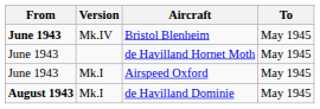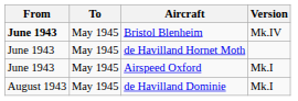 <table class="wikitable">
 <tr>
 <th>From</th>
+<th>To</th>
+<th>Aircraft</th>
 <th>Version</th>
-<th>Aircraft</th>
-<th>To</th>
 </tr>
 <tr>
 <td><strong>June 1943</strong></td>
+<td>May 1945</td>
+<td><a href='#'>Bristol Blenheim</a></td>
 <td>Mk.IV</td>
-<td><a href='#'>Bristol Blenheim</a></td>
-<td>May 1945</td>
 </tr>
 <tr>
 <td>June 1943</td>
+<td>May 1945</td>
+<td><a href='#'>de Havilland Hornet Moth</a></td>
 <td></td>
-<td><a href='#'>de Havilland Hornet Moth</a></td>
-<td>May 1945</td>
 </tr>
 <tr>
 <td>June 1943</td>
+<td>May 1945</td>
+<td><a href='#'>Airspeed Oxford</a></td>
 <td>Mk.I</td>
-<td><a href='#'>Airspeed Oxford</a></td>
-<td>May 1945</td>
 </tr>
 <tr>
-<td><strong>August 1943</strong></td>
+<td>August 1943</td>
+<td>May 1945</td>
+<td><a href='#'>de Havilland Dominie</a></td>
 <td>Mk.I</td>
-<td><a href='#'>de Havilland Dominie</a></td>
-<td>May 1945</td>
 </tr>
 </table>
